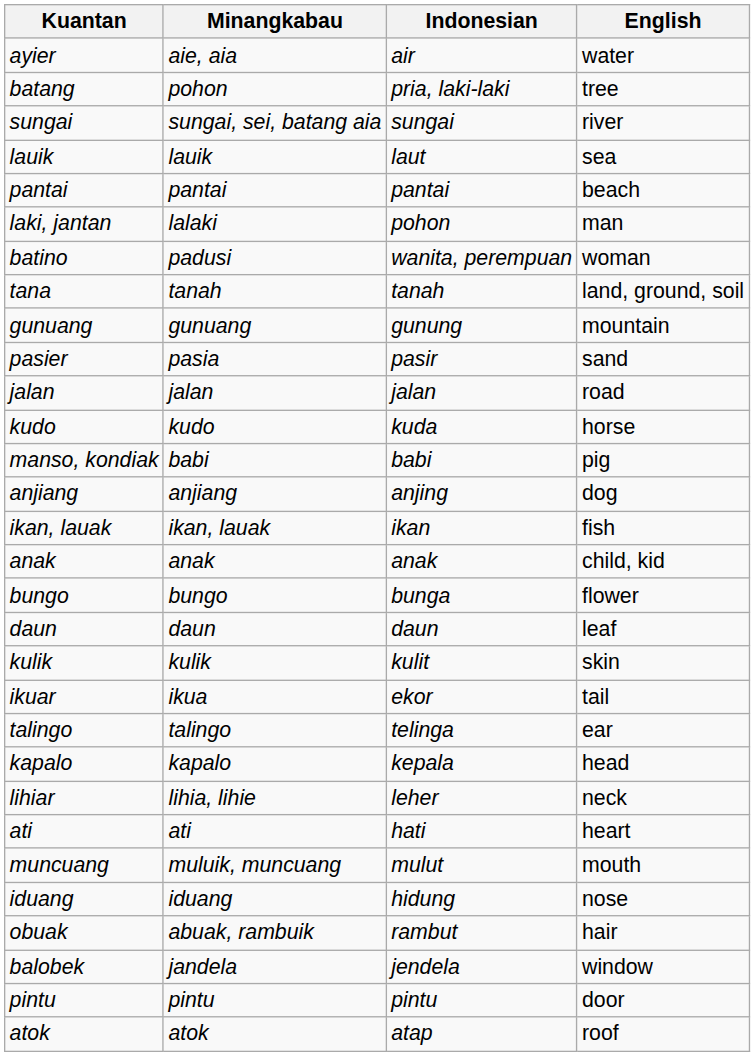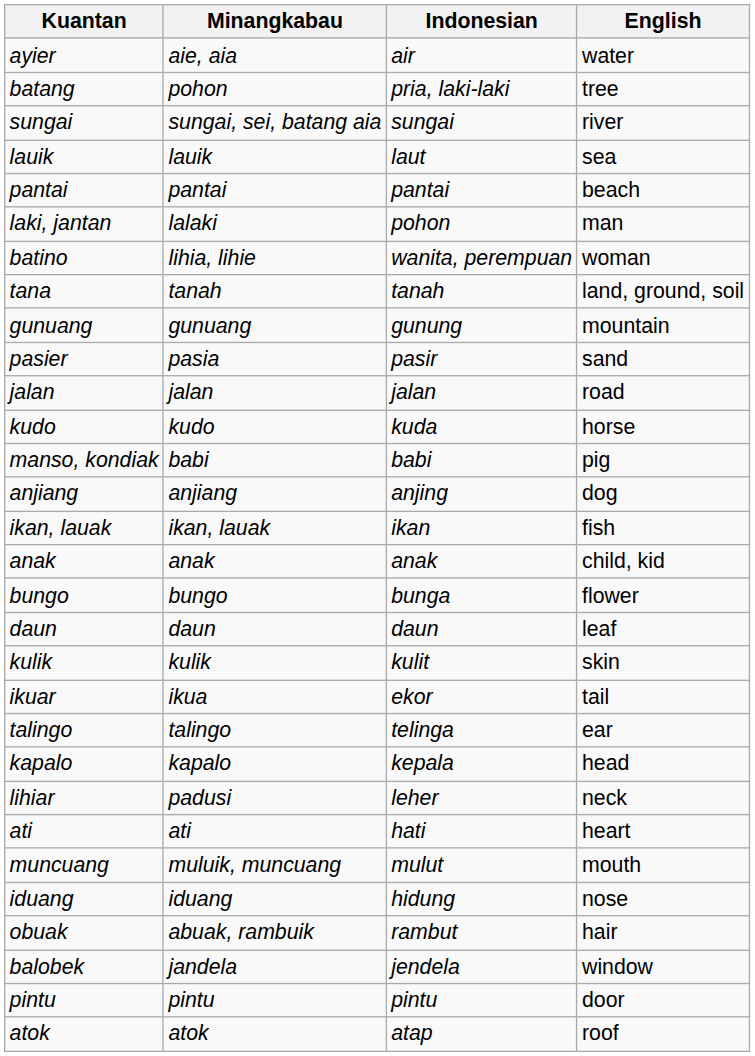 <table class="wikitable">
 <tr>
 <th>Kuantan</th>
 <th>Minangkabau</th>
 <th>Indonesian</th>
 <th>English</th>
 </tr>
 <tr>
 <td><em>ayier</em></td>
 <td><em>aie, aia</em></td>
 <td><em>air</em></td>
 <td>water</td>
 </tr>
 <tr>
 <td><em>batang</em></td>
 <td><em>pohon</em></td>
 <td><em>pria, laki-laki</em></td>
 <td>tree</td>
 </tr>
 <tr>
 <td><em>sungai</em></td>
 <td><em>sungai, sei, batang aia</em></td>
 <td><em>sungai</em></td>
 <td>river</td>
 </tr>
 <tr>
 <td><em>lauik</em></td>
 <td><em>lauik</em></td>
 <td><em>laut</em></td>
 <td>sea</td>
 </tr>
 <tr>
 <td><em>pantai</em></td>
 <td><em>pantai</em></td>
 <td><em>pantai</em></td>
 <td>beach</td>
 </tr>
 <tr>
 <td><em>laki, jantan</em></td>
 <td><em>lalaki</em></td>
 <td><em>pohon</em></td>
 <td>man</td>
 </tr>
 <tr>
 <td><em>batino</em></td>
-<td><em>padusi</em></td>
+<td><em>lihia, lihie</em></td>
 <td><em>wanita, perempuan</em></td>
 <td>woman</td>
 </tr>
 <tr>
 <td><em>tana</em></td>
 <td><em>tanah</em></td>
 <td><em>tanah</em></td>
 <td>land, ground, soil</td>
 </tr>
 <tr>
 <td><em>gunuang</em></td>
 <td><em>gunuang</em></td>
 <td><em>gunung</em></td>
 <td>mountain</td>
 </tr>
 <tr>
 <td><em>pasier</em></td>
 <td><em>pasia</em></td>
 <td><em>pasir</em></td>
 <td>sand</td>
 </tr>
 <tr>
 <td><em>jalan</em></td>
 <td><em>jalan</em></td>
 <td><em>jalan</em></td>
 <td>road</td>
 </tr>
 <tr>
 <td><em>kudo</em></td>
 <td><em>kudo</em></td>
 <td><em>kuda</em></td>
 <td>horse</td>
 </tr>
 <tr>
 <td><em>manso, kondiak</em></td>
 <td><em>babi</em></td>
 <td><em>babi</em></td>
 <td>pig</td>
 </tr>
 <tr>
 <td><em>anjiang</em></td>
 <td><em>anjiang</em></td>
 <td><em>anjing</em></td>
 <td>dog</td>
 </tr>
 <tr>
 <td><em>ikan, lauak</em></td>
 <td><em>ikan, lauak</em></td>
 <td><em>ikan</em></td>
 <td>fish</td>
 </tr>
 <tr>
 <td><em>anak</em></td>
 <td><em>anak</em></td>
 <td><em>anak</em></td>
 <td>child, kid</td>
 </tr>
 <tr>
 <td><em>bungo</em></td>
 <td><em>bungo</em></td>
 <td><em>bunga</em></td>
 <td>flower</td>
 </tr>
 <tr>
 <td><em>daun</em></td>
 <td><em>daun</em></td>
 <td><em>daun</em></td>
 <td>leaf</td>
 </tr>
 <tr>
 <td><em>kulik</em></td>
 <td><em>kulik</em></td>
 <td><em>kulit</em></td>
 <td>skin</td>
 </tr>
 <tr>
 <td><em>ikuar</em></td>
 <td><em>ikua</em></td>
 <td><em>ekor</em></td>
 <td>tail</td>
 </tr>
 <tr>
 <td><em>talingo</em></td>
 <td><em>talingo</em></td>
 <td><em>telinga</em></td>
 <td>ear</td>
 </tr>
 <tr>
 <td><em>kapalo</em></td>
 <td><em>kapalo</em></td>
 <td><em>kepala</em></td>
 <td>head</td>
 </tr>
 <tr>
 <td><em>lihiar</em></td>
-<td><em>lihia, lihie</em></td>
+<td><em>padusi</em></td>
 <td><em>leher</em></td>
 <td>neck</td>
 </tr>
 <tr>
 <td><em>ati</em></td>
 <td><em>ati</em></td>
 <td><em>hati</em></td>
 <td>heart</td>
 </tr>
 <tr>
 <td><em>muncuang</em></td>
 <td><em>muluik, muncuang</em></td>
 <td><em>mulut</em></td>
 <td>mouth</td>
 </tr>
 <tr>
 <td><em>iduang</em></td>
 <td><em>iduang</em></td>
 <td><em>hidung</em></td>
 <td>nose</td>
 </tr>
 <tr>
 <td><em>obuak</em></td>
 <td><em>abuak, rambuik</em></td>
 <td><em>rambut</em></td>
 <td>hair</td>
 </tr>
 <tr>
 <td><em>balobek</em></td>
 <td><em>jandela</em></td>
 <td><em>jendela</em></td>
 <td>window</td>
 </tr>
 <tr>
 <td><em>pintu</em></td>
 <td><em>pintu</em></td>
 <td><em>pintu</em></td>
 <td>door</td>
 </tr>
 <tr>
 <td><em>atok</em></td>
 <td><em>atok</em></td>
 <td><em>atap</em></td>
 <td>roof</td>
 </tr>
 </table>
